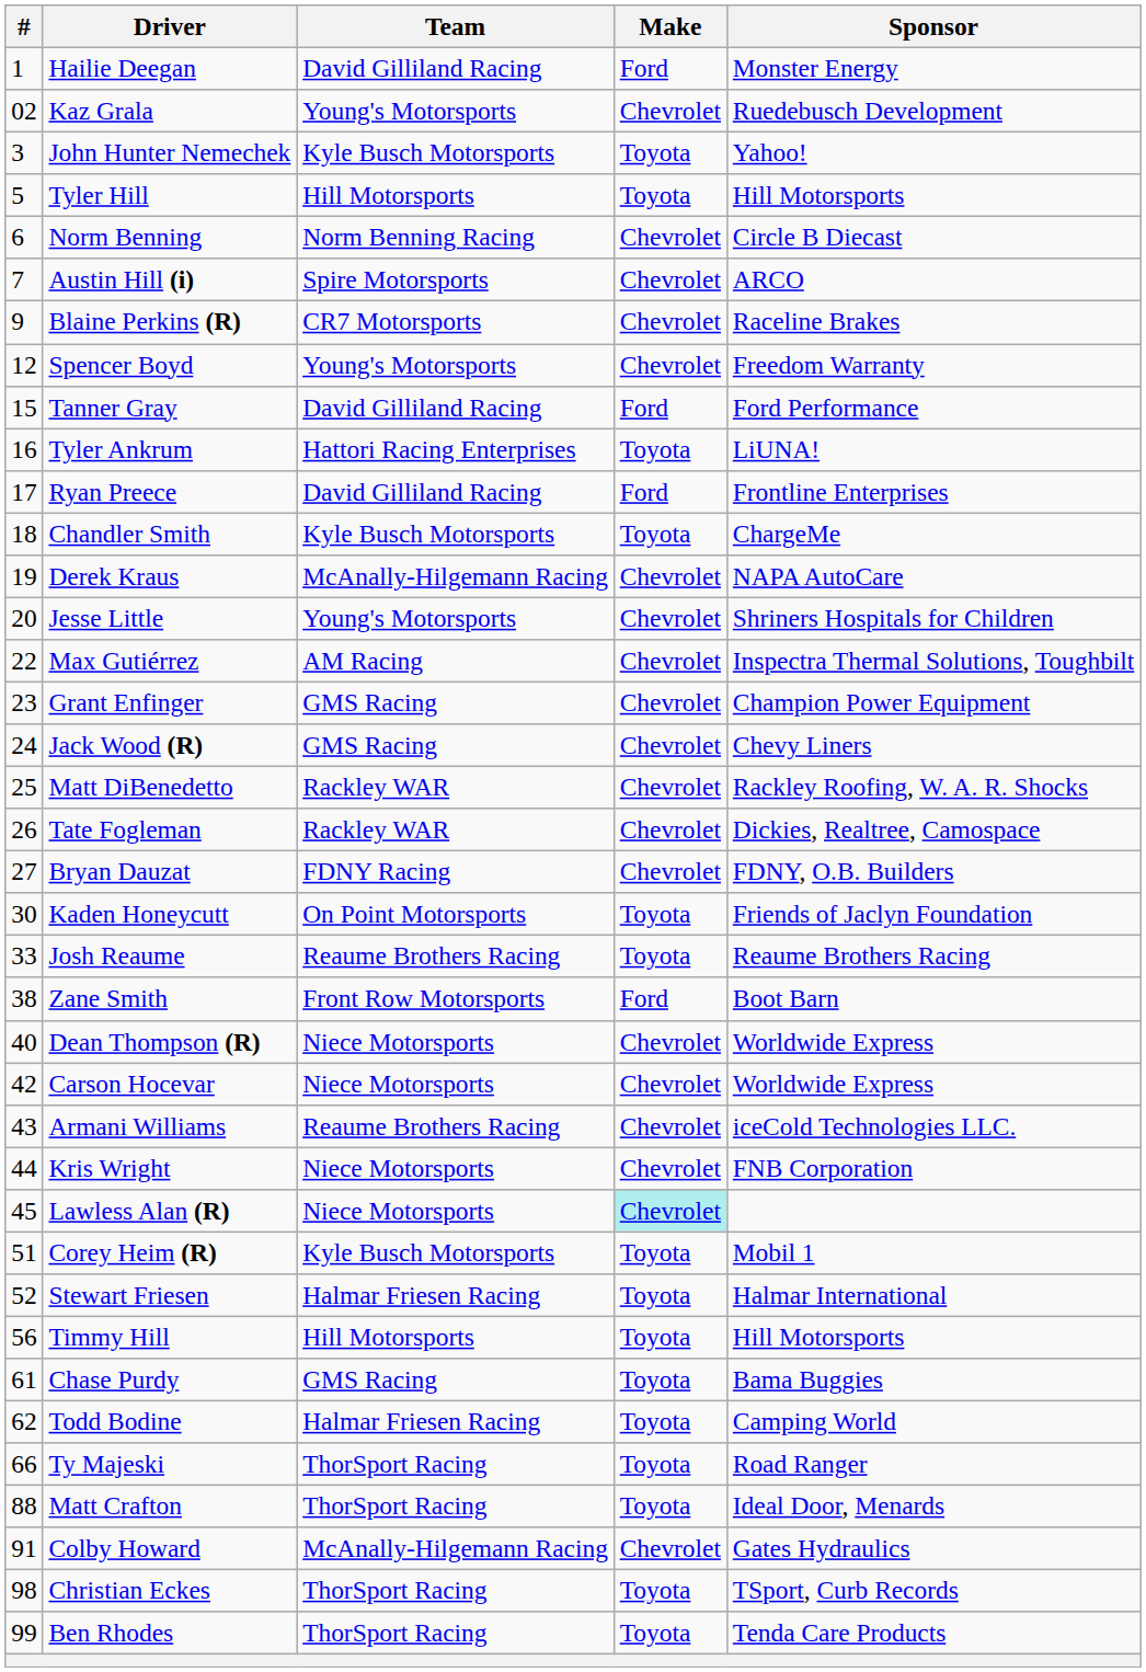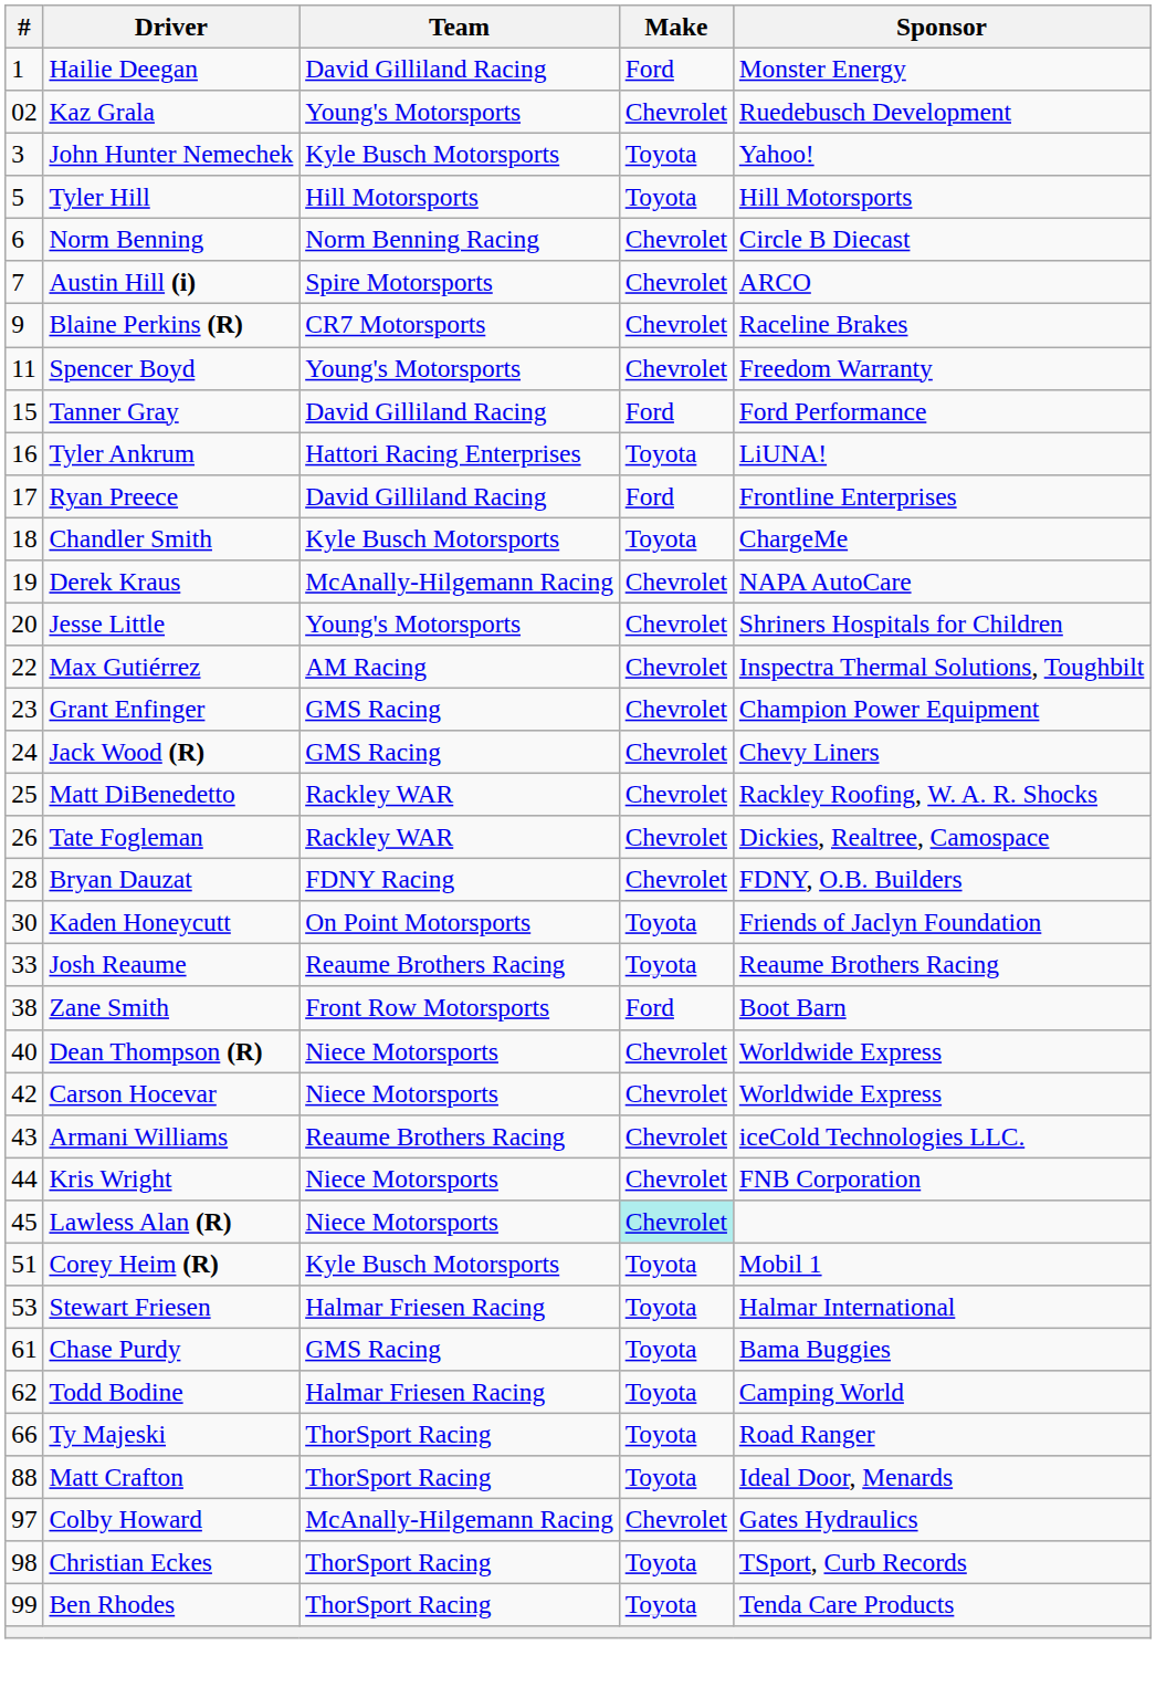 <table class="wikitable" style="font-size:95%">
 <tr>
 <th>#</th>
 <th>Driver</th>
 <th>Team</th>
 <th>Make</th>
 <th>Sponsor</th>
 </tr>
 <tr>
 <td>1</td>
 <td><a href='#'>Hailie Deegan</a></td>
 <td><a href='#'>David Gilliland Racing</a></td>
 <td><a href='#'>Ford</a></td>
 <td><a href='#'>Monster Energy</a></td>
 </tr>
 <tr>
 <td>02</td>
 <td><a href='#'>Kaz Grala</a></td>
 <td><a href='#'>Young's Motorsports</a></td>
 <td><a href='#'>Chevrolet</a></td>
 <td><a href='#'>Ruedebusch Development</a></td>
 </tr>
 <tr>
 <td>3</td>
 <td nowrap><a href='#'>John Hunter Nemechek</a></td>
 <td><a href='#'>Kyle Busch Motorsports</a></td>
 <td><a href='#'>Toyota</a></td>
 <td><a href='#'>Yahoo!</a></td>
 </tr>
 <tr>
 <td>5</td>
 <td><a href='#'>Tyler Hill</a></td>
 <td><a href='#'>Hill Motorsports</a></td>
 <td><a href='#'>Toyota</a></td>
 <td><a href='#'>Hill Motorsports</a></td>
 </tr>
 <tr>
 <td>6</td>
 <td><a href='#'>Norm Benning</a></td>
 <td><a href='#'>Norm Benning Racing</a></td>
 <td><a href='#'>Chevrolet</a></td>
 <td><a href='#'>Circle B Diecast</a></td>
 </tr>
 <tr>
 <td>7</td>
 <td><a href='#'>Austin Hill</a> <strong>(i)</strong></td>
 <td><a href='#'>Spire Motorsports</a></td>
 <td><a href='#'>Chevrolet</a></td>
 <td><a href='#'>ARCO</a></td>
 </tr>
 <tr>
 <td>9</td>
 <td><a href='#'>Blaine Perkins</a> <strong>(R)</strong></td>
 <td><a href='#'>CR7 Motorsports</a></td>
 <td><a href='#'>Chevrolet</a></td>
 <td><a href='#'>Raceline Brakes</a></td>
 </tr>
 <tr>
-<td>12</td>
+<td>11</td>
 <td><a href='#'>Spencer Boyd</a></td>
 <td><a href='#'>Young's Motorsports</a></td>
 <td><a href='#'>Chevrolet</a></td>
 <td><a href='#'>Freedom Warranty</a></td>
 </tr>
 <tr>
 <td>15</td>
 <td><a href='#'>Tanner Gray</a></td>
 <td><a href='#'>David Gilliland Racing</a></td>
 <td><a href='#'>Ford</a></td>
 <td><a href='#'>Ford Performance</a></td>
 </tr>
 <tr>
 <td>16</td>
 <td><a href='#'>Tyler Ankrum</a></td>
 <td><a href='#'>Hattori Racing Enterprises</a></td>
 <td><a href='#'>Toyota</a></td>
 <td><a href='#'>LiUNA!</a></td>
 </tr>
 <tr>
 <td>17</td>
 <td><a href='#'>Ryan Preece</a></td>
 <td><a href='#'>David Gilliland Racing</a></td>
 <td><a href='#'>Ford</a></td>
 <td><a href='#'>Frontline Enterprises</a></td>
 </tr>
 <tr>
 <td>18</td>
 <td><a href='#'>Chandler Smith</a></td>
 <td><a href='#'>Kyle Busch Motorsports</a></td>
 <td><a href='#'>Toyota</a></td>
 <td><a href='#'>ChargeMe</a></td>
 </tr>
 <tr>
 <td>19</td>
 <td><a href='#'>Derek Kraus</a></td>
 <td nowrap><a href='#'>McAnally-Hilgemann Racing</a></td>
 <td><a href='#'>Chevrolet</a></td>
 <td><a href='#'>NAPA AutoCare</a></td>
 </tr>
 <tr>
 <td>20</td>
 <td><a href='#'>Jesse Little</a></td>
 <td><a href='#'>Young's Motorsports</a></td>
 <td><a href='#'>Chevrolet</a></td>
 <td><a href='#'>Shriners Hospitals for Children</a></td>
 </tr>
 <tr>
 <td>22</td>
 <td><a href='#'>Max Gutiérrez</a></td>
 <td><a href='#'>AM Racing</a></td>
 <td><a href='#'>Chevrolet</a></td>
 <td nowrap><a href='#'>Inspectra Thermal Solutions</a>, <a href='#'>Toughbilt</a></td>
 </tr>
 <tr>
 <td>23</td>
 <td><a href='#'>Grant Enfinger</a></td>
 <td><a href='#'>GMS Racing</a></td>
 <td><a href='#'>Chevrolet</a></td>
 <td><a href='#'>Champion Power Equipment</a></td>
 </tr>
 <tr>
 <td>24</td>
 <td><a href='#'>Jack Wood</a> <strong>(R)</strong></td>
 <td><a href='#'>GMS Racing</a></td>
 <td><a href='#'>Chevrolet</a></td>
 <td><a href='#'>Chevy Liners</a></td>
 </tr>
 <tr>
 <td>25</td>
 <td><a href='#'>Matt DiBenedetto</a></td>
 <td><a href='#'>Rackley WAR</a></td>
 <td><a href='#'>Chevrolet</a></td>
 <td><a href='#'>Rackley Roofing</a>, <a href='#'>W. A. R. Shocks</a></td>
 </tr>
 <tr>
 <td>26</td>
 <td><a href='#'>Tate Fogleman</a></td>
 <td><a href='#'>Rackley WAR</a></td>
 <td><a href='#'>Chevrolet</a></td>
 <td><a href='#'>Dickies</a>, <a href='#'>Realtree</a>, <a href='#'>Camospace</a></td>
 </tr>
 <tr>
-<td>27</td>
+<td>28</td>
 <td><a href='#'>Bryan Dauzat</a></td>
 <td><a href='#'>FDNY Racing</a></td>
 <td><a href='#'>Chevrolet</a></td>
 <td><a href='#'>FDNY</a>, <a href='#'>O.B. Builders</a></td>
 </tr>
 <tr>
 <td>30</td>
 <td><a href='#'>Kaden Honeycutt</a></td>
 <td><a href='#'>On Point Motorsports</a></td>
 <td><a href='#'>Toyota</a></td>
 <td><a href='#'>Friends of Jaclyn Foundation</a></td>
 </tr>
 <tr>
 <td>33</td>
 <td><a href='#'>Josh Reaume</a></td>
 <td><a href='#'>Reaume Brothers Racing</a></td>
 <td><a href='#'>Toyota</a></td>
 <td><a href='#'>Reaume Brothers Racing</a></td>
 </tr>
 <tr>
 <td>38</td>
 <td><a href='#'>Zane Smith</a></td>
 <td><a href='#'>Front Row Motorsports</a></td>
 <td><a href='#'>Ford</a></td>
 <td><a href='#'>Boot Barn</a></td>
 </tr>
 <tr>
 <td>40</td>
 <td><a href='#'>Dean Thompson</a> <strong>(R)</strong></td>
 <td><a href='#'>Niece Motorsports</a></td>
 <td><a href='#'>Chevrolet</a></td>
 <td><a href='#'>Worldwide Express</a></td>
 </tr>
 <tr>
 <td>42</td>
 <td><a href='#'>Carson Hocevar</a></td>
 <td><a href='#'>Niece Motorsports</a></td>
 <td><a href='#'>Chevrolet</a></td>
 <td><a href='#'>Worldwide Express</a></td>
 </tr>
 <tr>
 <td>43</td>
 <td><a href='#'>Armani Williams</a></td>
 <td><a href='#'>Reaume Brothers Racing</a></td>
 <td><a href='#'>Chevrolet</a></td>
 <td><a href='#'>iceCold Technologies LLC.</a></td>
 </tr>
 <tr>
 <td>44</td>
 <td><a href='#'>Kris Wright</a></td>
 <td><a href='#'>Niece Motorsports</a></td>
 <td><a href='#'>Chevrolet</a></td>
 <td><a href='#'>FNB Corporation</a></td>
 </tr>
 <tr>
 <td>45</td>
 <td><a href='#'>Lawless Alan</a> <strong>(R)</strong></td>
 <td><a href='#'>Niece Motorsports</a></td>
 <td style="background: paleturquoise;"><a href='#'>Chevrolet</a></td>
 <td></td>
 </tr>
 <tr>
 <td>51</td>
 <td><a href='#'>Corey Heim</a> <strong>(R)</strong></td>
 <td><a href='#'>Kyle Busch Motorsports</a></td>
 <td><a href='#'>Toyota</a></td>
 <td><a href='#'>Mobil 1</a></td>
 </tr>
 <tr>
-<td>52</td>
+<td>53</td>
 <td><a href='#'>Stewart Friesen</a></td>
 <td><a href='#'>Halmar Friesen Racing</a></td>
 <td><a href='#'>Toyota</a></td>
 <td><a href='#'>Halmar International</a></td>
-</tr>
-<tr>
-<td>56</td>
-<td><a href='#'>Timmy Hill</a></td>
-<td><a href='#'>Hill Motorsports</a></td>
-<td><a href='#'>Toyota</a></td>
-<td><a href='#'>Hill Motorsports</a></td>
 </tr>
 <tr>
 <td>61</td>
 <td><a href='#'>Chase Purdy</a></td>
 <td><a href='#'>GMS Racing</a></td>
 <td><a href='#'>Toyota</a></td>
 <td><a href='#'>Bama Buggies</a></td>
 </tr>
 <tr>
 <td>62</td>
 <td><a href='#'>Todd Bodine</a></td>
 <td><a href='#'>Halmar Friesen Racing</a></td>
 <td><a href='#'>Toyota</a></td>
 <td><a href='#'>Camping World</a></td>
 </tr>
 <tr>
 <td>66</td>
 <td><a href='#'>Ty Majeski</a></td>
 <td><a href='#'>ThorSport Racing</a></td>
 <td><a href='#'>Toyota</a></td>
 <td><a href='#'>Road Ranger</a></td>
 </tr>
 <tr>
 <td>88</td>
 <td><a href='#'>Matt Crafton</a></td>
 <td><a href='#'>ThorSport Racing</a></td>
 <td><a href='#'>Toyota</a></td>
 <td><a href='#'>Ideal Door</a>, <a href='#'>Menards</a></td>
 </tr>
 <tr>
-<td>91</td>
+<td>97</td>
 <td><a href='#'>Colby Howard</a></td>
 <td><a href='#'>McAnally-Hilgemann Racing</a></td>
 <td><a href='#'>Chevrolet</a></td>
 <td><a href='#'>Gates Hydraulics</a></td>
 </tr>
 <tr>
 <td>98</td>
 <td><a href='#'>Christian Eckes</a></td>
 <td><a href='#'>ThorSport Racing</a></td>
 <td><a href='#'>Toyota</a></td>
 <td><a href='#'>TSport</a>, <a href='#'>Curb Records</a></td>
 </tr>
 <tr>
 <td>99</td>
 <td><a href='#'>Ben Rhodes</a></td>
 <td><a href='#'>ThorSport Racing</a></td>
 <td><a href='#'>Toyota</a></td>
 <td><a href='#'>Tenda Care Products</a></td>
 </tr>
 <tr>
 <th colspan="5"></th>
 </tr>
 </table>
